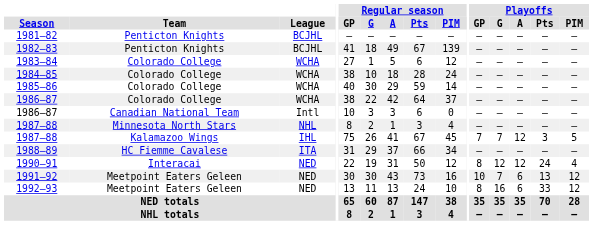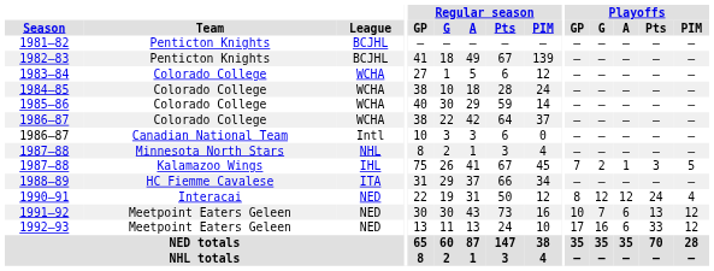 <table border="0" cellpadding="1" cellspacing="0" style="text-align:center; width:60em">
 <tr bgcolor="#e0e0e0">
 <th colspan="3" bgcolor="#ffffff"></th>
 <th rowspan="100" bgcolor="#ffffff"></th>
 <th colspan="5"><a href='#'>Regular season</a></th>
 <th rowspan="100" bgcolor="#ffffff"></th>
 <th colspan="5"><a href='#'>Playoffs</a></th>
 </tr>
 <tr bgcolor="#e0e0e0">
 <th><a href='#'>Season</a></th>
 <th>Team</th>
 <th>League</th>
 <th>GP</th>
 <th><a href='#'>G</a></th>
 <th><a href='#'>A</a></th>
 <th><a href='#'>Pts</a></th>
 <th><a href='#'>PIM</a></th>
 <th>GP</th>
 <th>G</th>
 <th>A</th>
 <th>Pts</th>
 <th>PIM</th>
 </tr>
 <tr>
 <td><a href='#'>1981–82</a></td>
 <td><a href='#'>Penticton Knights</a></td>
 <td><a href='#'>BCJHL</a></td>
 <td>—</td>
 <td>—</td>
 <td>—</td>
 <td>—</td>
 <td>—</td>
 <td>—</td>
 <td>—</td>
 <td>—</td>
 <td>—</td>
 <td>—</td>
 </tr>
 <tr bgcolor="#f0f0f0">
 <td><a href='#'>1982–83</a></td>
 <td>Penticton Knights</td>
 <td>BCJHL</td>
 <td>41</td>
 <td>18</td>
 <td>49</td>
 <td>67</td>
 <td>139</td>
 <td>—</td>
 <td>—</td>
 <td>—</td>
 <td>—</td>
 <td>—</td>
 </tr>
 <tr>
 <td><a href='#'>1983–84</a></td>
 <td><a href='#'>Colorado College</a></td>
 <td><a href='#'>WCHA</a></td>
 <td>27</td>
 <td>1</td>
 <td>5</td>
 <td>6</td>
 <td>12</td>
 <td>—</td>
 <td>—</td>
 <td>—</td>
 <td>—</td>
 <td>—</td>
 </tr>
 <tr bgcolor="#f0f0f0">
 <td><a href='#'>1984–85</a></td>
 <td>Colorado College</td>
 <td>WCHA</td>
 <td>38</td>
 <td>10</td>
 <td>18</td>
 <td>28</td>
 <td>24</td>
 <td>—</td>
 <td>—</td>
 <td>—</td>
 <td>—</td>
 <td>—</td>
 </tr>
 <tr>
 <td><a href='#'>1985–86</a></td>
 <td>Colorado College</td>
 <td>WCHA</td>
 <td>40</td>
 <td>30</td>
 <td>29</td>
 <td>59</td>
 <td>14</td>
 <td>—</td>
 <td>—</td>
 <td>—</td>
 <td>—</td>
 <td>—</td>
 </tr>
 <tr bgcolor="#f0f0f0">
 <td><a href='#'>1986–87</a></td>
 <td>Colorado College</td>
 <td>WCHA</td>
 <td>38</td>
 <td>22</td>
 <td>42</td>
 <td>64</td>
 <td>37</td>
 <td>—</td>
 <td>—</td>
 <td>—</td>
 <td>—</td>
 <td>—</td>
 </tr>
 <tr>
 <td>1986–87</td>
 <td><a href='#'>Canadian National Team</a></td>
 <td>Intl</td>
 <td>10</td>
 <td>3</td>
 <td>3</td>
 <td>6</td>
 <td>0</td>
 <td>—</td>
 <td>—</td>
 <td>—</td>
 <td>—</td>
 <td>—</td>
 </tr>
 <tr bgcolor="#f0f0f0">
 <td><a href='#'>1987–88</a></td>
 <td><a href='#'>Minnesota North Stars</a></td>
 <td><a href='#'>NHL</a></td>
 <td>8</td>
 <td>2</td>
 <td>1</td>
 <td>3</td>
 <td>4</td>
 <td>—</td>
 <td>—</td>
 <td>—</td>
 <td>—</td>
 <td>—</td>
 </tr>
 <tr>
 <td><a href='#'>1987–88</a></td>
 <td><a href='#'>Kalamazoo Wings</a></td>
 <td><a href='#'>IHL</a></td>
 <td>75</td>
 <td>26</td>
 <td>41</td>
 <td>67</td>
 <td>45</td>
 <td>7</td>
-<td>7</td>
-<td>12</td>
+<td>2</td>
+<td>1</td>
 <td>3</td>
 <td>5</td>
 </tr>
 <tr bgcolor="#f0f0f0">
 <td><a href='#'>1988–89</a></td>
 <td><a href='#'>HC Fiemme Cavalese</a></td>
 <td><a href='#'>ITA</a></td>
 <td>31</td>
 <td>29</td>
 <td>37</td>
 <td>66</td>
 <td>34</td>
 <td>—</td>
 <td>—</td>
 <td>—</td>
 <td>—</td>
 <td>—</td>
 </tr>
 <tr>
 <td><a href='#'>1990–91</a></td>
 <td><a href='#'>Interacai</a></td>
 <td><a href='#'>NED</a></td>
 <td>22</td>
 <td>19</td>
 <td>31</td>
 <td>50</td>
 <td>12</td>
 <td>8</td>
 <td>12</td>
 <td>12</td>
 <td>24</td>
 <td>4</td>
 </tr>
 <tr bgcolor="#f0f0f0">
 <td><a href='#'>1991–92</a></td>
 <td>Meetpoint Eaters Geleen</td>
 <td>NED</td>
 <td>30</td>
 <td>30</td>
 <td>43</td>
 <td>73</td>
 <td>16</td>
 <td>10</td>
 <td>7</td>
 <td>6</td>
 <td>13</td>
 <td>12</td>
 </tr>
 <tr>
 <td><a href='#'>1992–93</a></td>
 <td>Meetpoint Eaters Geleen</td>
 <td>NED</td>
 <td>13</td>
 <td>11</td>
 <td>13</td>
 <td>24</td>
 <td>10</td>
-<td>8</td>
+<td>17</td>
 <td>16</td>
 <td>6</td>
 <td>33</td>
 <td>12</td>
 </tr>
 <tr bgcolor="#e0e0e0">
 <th colspan="3">NED totals</th>
 <th>65</th>
 <th>60</th>
 <th>87</th>
 <th>147</th>
 <th>38</th>
 <th>35</th>
 <th>35</th>
 <th>35</th>
 <th>70</th>
 <th>28</th>
 </tr>
 <tr bgcolor="#e0e0e0">
 <th colspan="3">NHL totals</th>
 <th>8</th>
 <th>2</th>
 <th>1</th>
 <th>3</th>
 <th>4</th>
 <th>—</th>
 <th>—</th>
 <th>—</th>
 <th>—</th>
 <th>—</th>
 </tr>
 </table>
